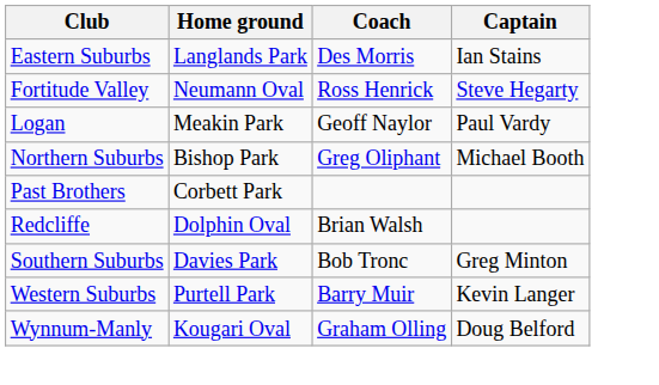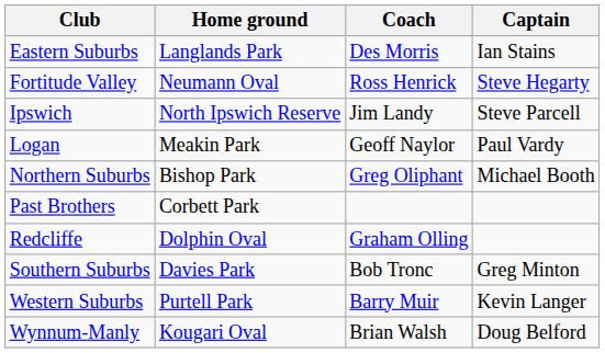 <table class="wikitable sortable">
 <tr>
 <th>Club</th>
 <th>Home ground</th>
 <th>Coach</th>
 <th>Captain</th>
 </tr>
 <tr>
 <td> <a href='#'>Eastern Suburbs</a></td>
 <td><a href='#'>Langlands Park</a></td>
 <td><a href='#'>Des Morris</a></td>
 <td>Ian Stains</td>
 </tr>
 <tr>
 <td> <a href='#'>Fortitude Valley</a></td>
 <td><a href='#'>Neumann Oval</a></td>
 <td><a href='#'>Ross Henrick</a></td>
 <td><a href='#'>Steve Hegarty</a></td>
+</tr>
+<tr>
+<td> <a href='#'>Ipswich</a></td>
+<td><a href='#'>North Ipswich Reserve</a></td>
+<td>Jim Landy</td>
+<td>Steve Parcell</td>
 </tr>
 <tr>
 <td> <a href='#'>Logan</a></td>
 <td>Meakin Park</td>
 <td>Geoff Naylor</td>
 <td>Paul Vardy</td>
 </tr>
 <tr>
 <td> <a href='#'>Northern Suburbs</a></td>
 <td>Bishop Park</td>
 <td><a href='#'>Greg Oliphant</a></td>
 <td>Michael Booth</td>
 </tr>
 <tr>
 <td> <a href='#'>Past Brothers</a></td>
 <td>Corbett Park</td>
 <td></td>
 <td></td>
 </tr>
 <tr>
 <td> <a href='#'>Redcliffe</a></td>
 <td><a href='#'>Dolphin Oval</a></td>
-<td>Brian Walsh</td>
+<td><a href='#'>Graham Olling</a></td>
 <td></td>
 </tr>
 <tr>
 <td> <a href='#'>Southern Suburbs</a></td>
 <td><a href='#'>Davies Park</a></td>
 <td>Bob Tronc</td>
 <td>Greg Minton</td>
 </tr>
 <tr>
 <td> <a href='#'>Western Suburbs</a></td>
 <td><a href='#'>Purtell Park</a></td>
 <td><a href='#'>Barry Muir</a></td>
 <td>Kevin Langer</td>
 </tr>
 <tr>
 <td> <a href='#'>Wynnum-Manly</a></td>
 <td><a href='#'>Kougari Oval</a></td>
-<td><a href='#'>Graham Olling</a></td>
+<td>Brian Walsh</td>
 <td>Doug Belford</td>
 </tr>
 </table>
